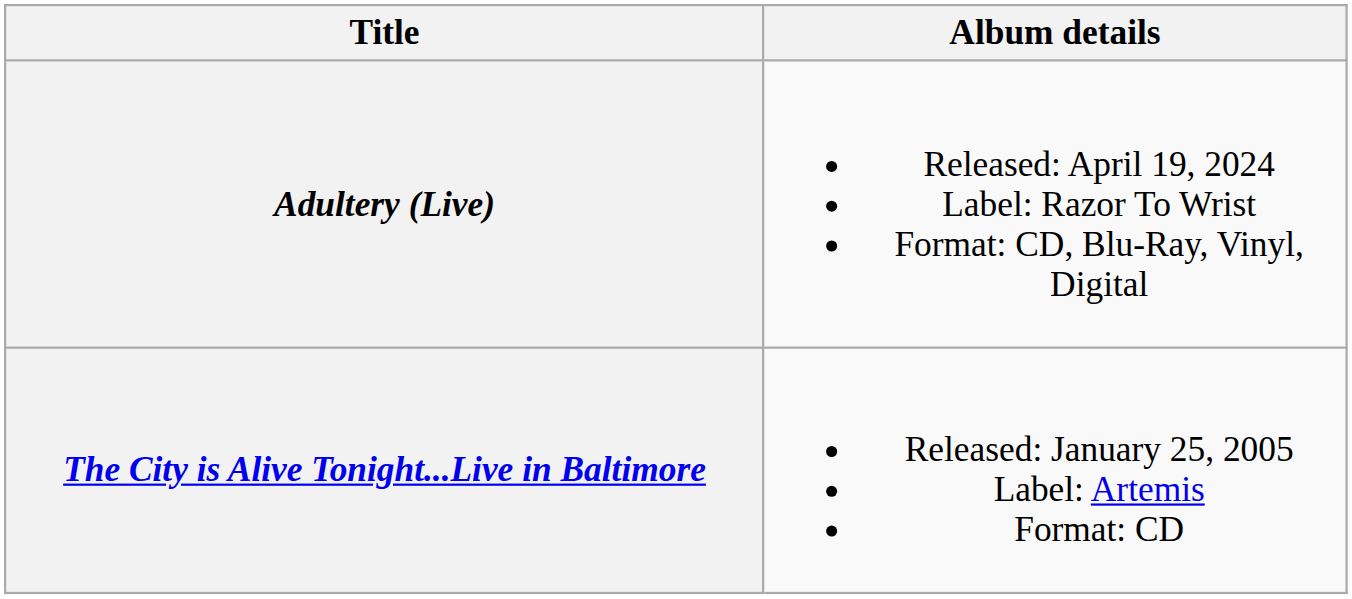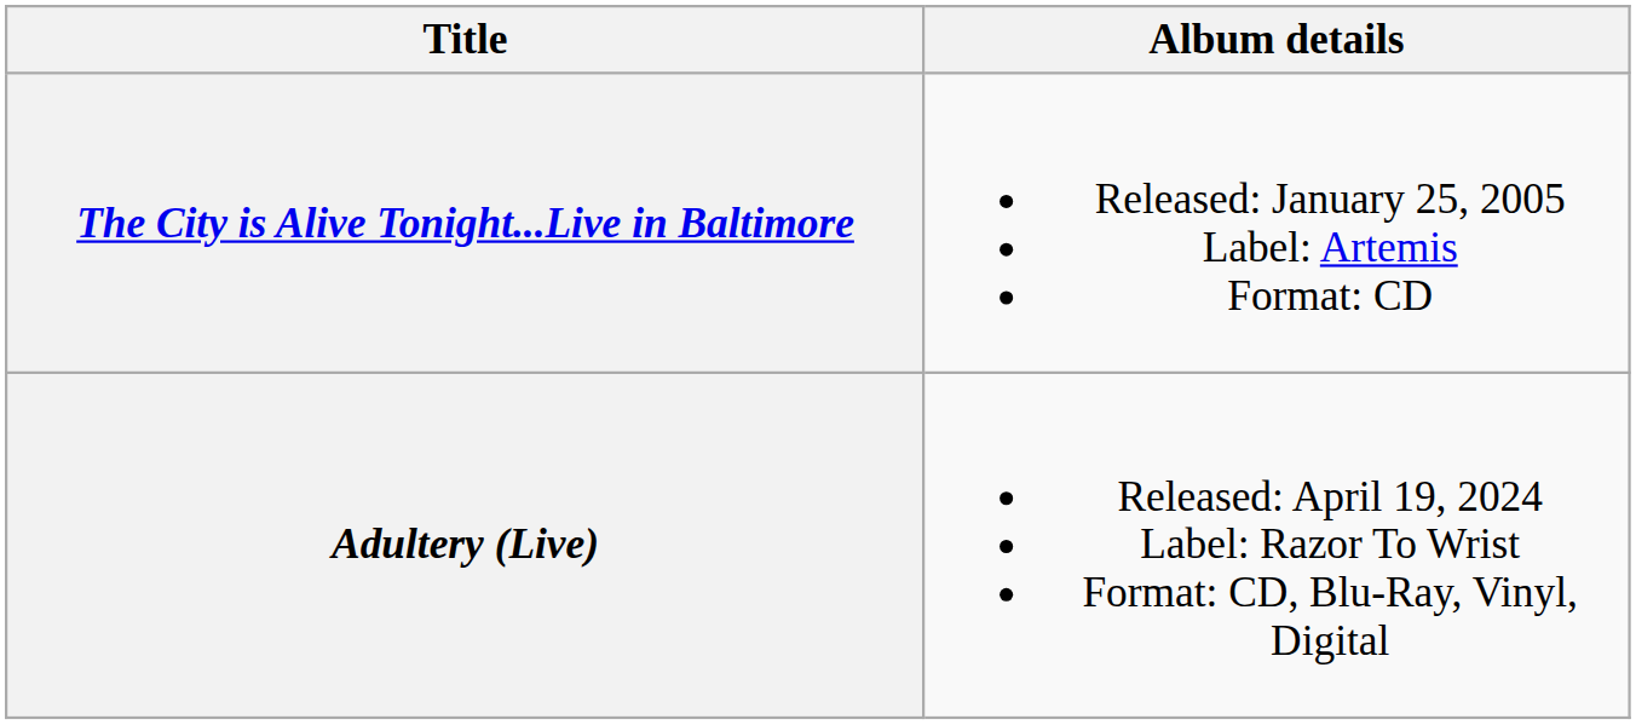 <table class="wikitable plainrowheaders" style="text-align:center;">
 <tr>
 <th scope="col" style="width:21em;">Title</th>
 <th scope="col" style="width:16em;">Album details</th>
 </tr>
 <tr>
+<th scope="row"><em><a href='#'>The City is Alive Tonight...Live in Baltimore</a></em></th>
+<td><br><ul><li>Released: January 25, 2005</li><li>Label: <a href='#'>Artemis</a></li><li>Format: CD</li></ul></td>
+</tr>
+<tr>
 <th scope="row"><em>Adultery (Live)</em></th>
 <td><br><ul><li>Released: April 19, 2024</li><li>Label: Razor To Wrist</li><li>Format: CD, Blu-Ray, Vinyl, Digital</li></ul></td>
 </tr>
-<tr>
-<th scope="row"><em><a href='#'>The City is Alive Tonight...Live in Baltimore</a></em></th>
-<td><br><ul><li>Released: January 25, 2005</li><li>Label: <a href='#'>Artemis</a></li><li>Format: CD</li></ul></td>
-</tr>
 </table>
